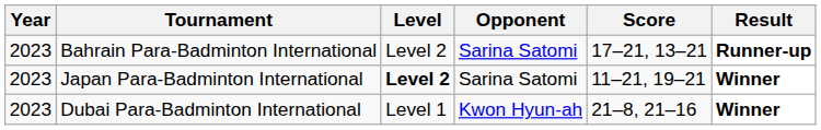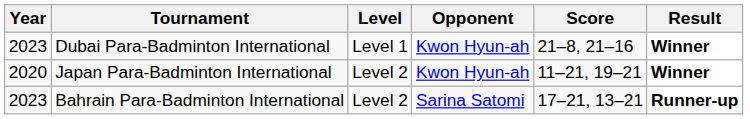 <table class="sortable wikitable" style="font-size: 90%;">
 <tr>
 <th>Year</th>
 <th>Tournament</th>
 <th>Level</th>
 <th>Opponent</th>
 <th>Score</th>
 <th>Result</th>
 </tr>
 <tr>
 <td align="center">2023</td>
+<td align="left">Dubai Para-Badminton International</td>
+<td align="left">Level 1</td>
+<td align="left"> <a href='#'>Kwon Hyun-ah</a></td>
+<td align="left">21–8, 21–16</td>
+<td style="text-align:left; background:white"> <strong>Winner</strong></td>
+</tr>
+<tr>
+<td align="center">2020</td>
+<td align="left">Japan Para-Badminton International</td>
+<td align="left">Level 2</td>
+<td align="left"> <a href='#'>Kwon Hyun-ah</a></td>
+<td align="left">11–21, 19–21</td>
+<td style="text-align:left; background:white"> <strong>Winner</strong></td>
+</tr>
+<tr>
+<td align="center">2023</td>
 <td align="left">Bahrain Para-Badminton International</td>
 <td align="left">Level 2</td>
 <td align="left"> <a href='#'>Sarina Satomi</a></td>
 <td align="left">17–21, 13–21</td>
 <td style="text-align:left; background:white"> <strong>Runner-up</strong></td>
 </tr>
-<tr>
-<td align="center">2023</td>
-<td align="left">Japan Para-Badminton International</td>
-<td align="left"><strong>Level 2</strong></td>
-<td align="left"> Sarina Satomi</td>
-<td align="left">11–21, 19–21</td>
-<td style="text-align:left; background:white"> <strong>Winner</strong></td>
-</tr>
-<tr>
-<td align="center">2023</td>
-<td align="left">Dubai Para-Badminton International</td>
-<td align="left">Level 1</td>
-<td align="left"> <a href='#'>Kwon Hyun-ah</a></td>
-<td align="left">21–8, 21–16</td>
-<td style="text-align:left; background:white"> <strong>Winner</strong></td>
-</tr>
 </table>
